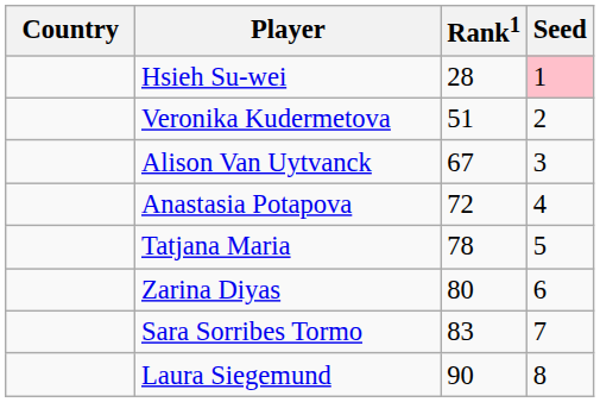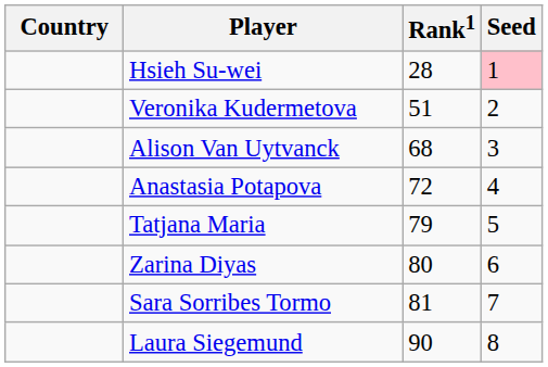 <table class="sortable wikitable">
 <tr>
 <th width="70">Country</th>
 <th width="175">Player</th>
 <th>Rank<sup>1</sup></th>
 <th>Seed</th>
 </tr>
 <tr>
 <td></td>
 <td><a href='#'>Hsieh Su-wei</a></td>
 <td>28</td>
 <td style="background: pink;">1</td>
 </tr>
 <tr>
 <td></td>
 <td><a href='#'>Veronika Kudermetova</a></td>
 <td>51</td>
 <td>2</td>
 </tr>
 <tr>
 <td></td>
 <td><a href='#'>Alison Van Uytvanck</a></td>
-<td>67</td>
+<td>68</td>
 <td>3</td>
 </tr>
 <tr>
 <td></td>
 <td><a href='#'>Anastasia Potapova</a></td>
 <td>72</td>
 <td>4</td>
 </tr>
 <tr>
 <td></td>
 <td><a href='#'>Tatjana Maria</a></td>
-<td>78</td>
+<td>79</td>
 <td>5</td>
 </tr>
 <tr>
 <td></td>
 <td><a href='#'>Zarina Diyas</a></td>
 <td>80</td>
 <td>6</td>
 </tr>
 <tr>
 <td></td>
 <td><a href='#'>Sara Sorribes Tormo</a></td>
-<td>83</td>
+<td>81</td>
 <td>7</td>
 </tr>
 <tr>
 <td></td>
 <td><a href='#'>Laura Siegemund</a></td>
 <td>90</td>
 <td>8</td>
 </tr>
 </table>
